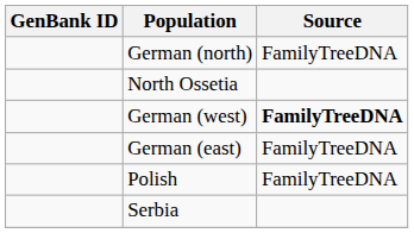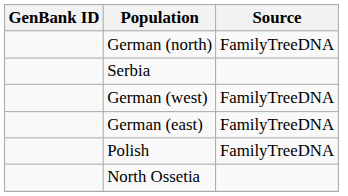 <table class="wikitable sortable">
 <tr>
 <th scope="col">GenBank ID</th>
 <th scope="col">Population</th>
 <th scope="col">Source</th>
 </tr>
 <tr>
 <td></td>
 <td>German (north)</td>
 <td>FamilyTreeDNA</td>
 </tr>
 <tr>
 <td></td>
-<td>North Ossetia</td>
+<td>Serbia</td>
 <td></td>
 </tr>
 <tr>
 <td></td>
 <td>German (west)</td>
-<td><strong>FamilyTreeDNA</strong></td>
+<td>FamilyTreeDNA</td>
 </tr>
 <tr>
 <td></td>
 <td>German (east)</td>
 <td>FamilyTreeDNA</td>
 </tr>
 <tr>
 <td></td>
 <td>Polish</td>
 <td>FamilyTreeDNA</td>
 </tr>
 <tr>
 <td></td>
-<td>Serbia</td>
+<td>North Ossetia</td>
 <td></td>
 </tr>
 <tr>
 </tr>
 </table>
